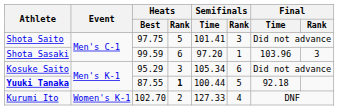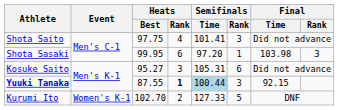 <table class=wikitable style="font-size:90%">
 <tr>
 <th rowspan="2">Athlete</th>
 <th rowspan="2">Event</th>
 <th colspan=2>Heats</th>
 <th colspan=2>Semifinals</th>
 <th colspan=2>Final</th>
 </tr>
 <tr style="font-size:95%">
 <th>Best</th>
 <th>Rank</th>
 <th>Time</th>
 <th>Rank</th>
 <th>Time</th>
 <th>Rank</th>
 </tr>
 <tr align=center>
 <td align=left><a href='#'>Shota Saito</a></td>
 <td align=left rowspan=2><a href='#'>Men's C-1</a></td>
 <td>97.75</td>
-<td>5</td>
+<td>4</td>
 <td>101.41</td>
 <td>3</td>
 <td colspan=2>Did not advance</td>
 </tr>
 <tr align=center>
 <td align=left><a href='#'>Shota Sasaki</a></td>
-<td>99.59</td>
+<td>99.95</td>
 <td>6</td>
 <td>97.20</td>
 <td>1</td>
-<td>103.96</td>
+<td>103.98</td>
 <td>3</td>
 </tr>
 <tr align=center>
 <td align=left><a href='#'>Kosuke Saito</a></td>
 <td align=left rowspan=2><a href='#'>Men's K-1</a></td>
-<td>95.29</td>
+<td>95.27</td>
 <td>3</td>
-<td>105.34</td>
+<td>105.31</td>
 <td>6</td>
 <td colspan=2>Did not advance</td>
 </tr>
 <tr align=center>
 <td align=left><strong><a href='#'>Yuuki Tanaka</a></strong></td>
 <td>87.55</td>
 <td><strong>1</strong></td>
-<td>100.44</td>
-<td>5</td>
-<td>92.18</td>
+<td style="background: lightblue;">100.44</td>
+<td>3</td>
+<td>92.15</td>
 <td></td>
 </tr>
 <tr align=center>
 <td align=left><a href='#'>Kurumi Ito</a></td>
 <td align=left rowspan=1><a href='#'>Women's K-1</a></td>
 <td>102.70</td>
 <td>2</td>
 <td>127.33</td>
-<td>4</td>
+<td>5</td>
 <td colspan=2>DNF</td>
 </tr>
 </table>
